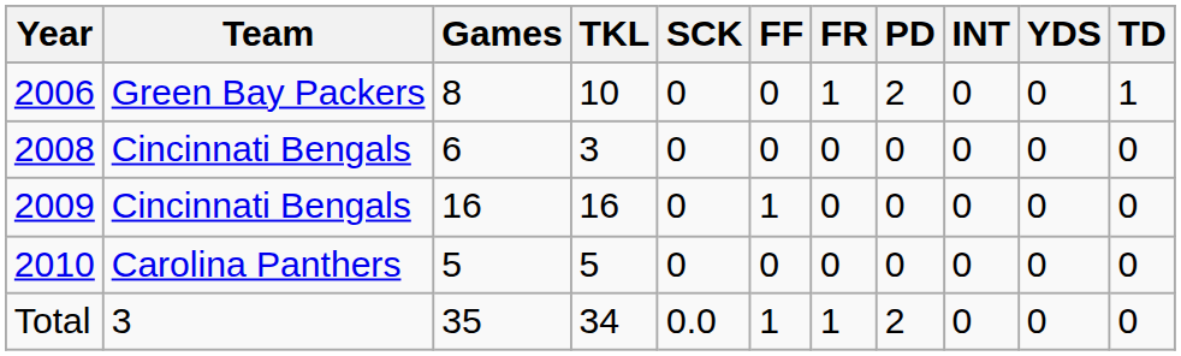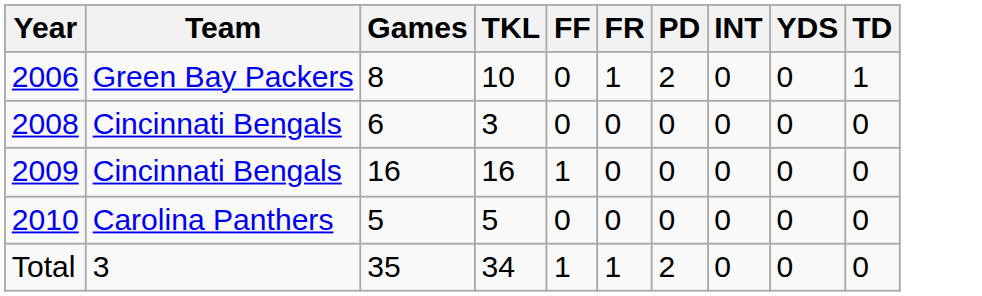 <table class="wikitable">
 <tr>
 <th>Year</th>
 <th>Team</th>
 <th>Games</th>
 <th>TKL</th>
-<th>SCK</th>
 <th>FF</th>
 <th>FR</th>
 <th>PD</th>
 <th>INT</th>
 <th>YDS</th>
 <th>TD</th>
 </tr>
 <tr>
 <td><a href='#'>2006</a></td>
 <td><a href='#'>Green Bay Packers</a></td>
 <td>8</td>
 <td>10</td>
-<td>0</td>
 <td>0</td>
 <td>1</td>
 <td>2</td>
 <td>0</td>
 <td>0</td>
 <td>1</td>
 </tr>
 <tr>
 <td><a href='#'>2008</a></td>
 <td><a href='#'>Cincinnati Bengals</a></td>
 <td>6</td>
 <td>3</td>
 <td>0</td>
 <td>0</td>
 <td>0</td>
 <td>0</td>
 <td>0</td>
 <td>0</td>
-<td>0</td>
 </tr>
 <tr>
 <td><a href='#'>2009</a></td>
 <td><a href='#'>Cincinnati Bengals</a></td>
 <td>16</td>
 <td>16</td>
-<td>0</td>
 <td>1</td>
 <td>0</td>
 <td>0</td>
 <td>0</td>
 <td>0</td>
 <td>0</td>
 </tr>
 <tr>
 <td><a href='#'>2010</a></td>
 <td><a href='#'>Carolina Panthers</a></td>
 <td>5</td>
 <td>5</td>
 <td>0</td>
 <td>0</td>
 <td>0</td>
 <td>0</td>
 <td>0</td>
 <td>0</td>
-<td>0</td>
 </tr>
 <tr>
 <td>Total</td>
 <td>3</td>
 <td>35</td>
 <td>34</td>
-<td>0.0</td>
 <td>1</td>
 <td>1</td>
 <td>2</td>
 <td>0</td>
 <td>0</td>
 <td>0</td>
 </tr>
 </table>
